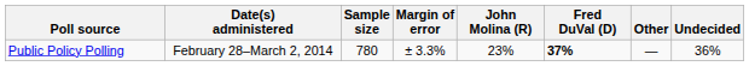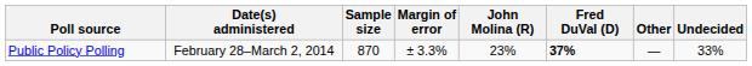 <table class="wikitable">
 <tr valign= bottom>
 <th style="width:190px;">Poll source</th>
 <th style="width:210px;">Date(s)<br>administered</th>
 <th class=small>Sample<br>size</th>
 <th class=small>Margin of<br>error</th>
 <th style="width:100px;">John<br>Molina (R)</th>
 <th style="width:100px;">Fred<br>DuVal (D)</th>
 <th style="width:40px;">Other</th>
 <th style="width:40px;">Undecided</th>
 </tr>
 <tr>
 <td><a href='#'>Public Policy Polling</a></td>
 <td align=center>February 28–March 2, 2014</td>
-<td align=center>780</td>
+<td align=center>870</td>
 <td align=center>± 3.3%</td>
 <td align=center>23%</td>
 <td><strong>37%</strong></td>
 <td align=center>—</td>
-<td align=center>36%</td>
+<td align=center>33%</td>
 </tr>
 </table>
